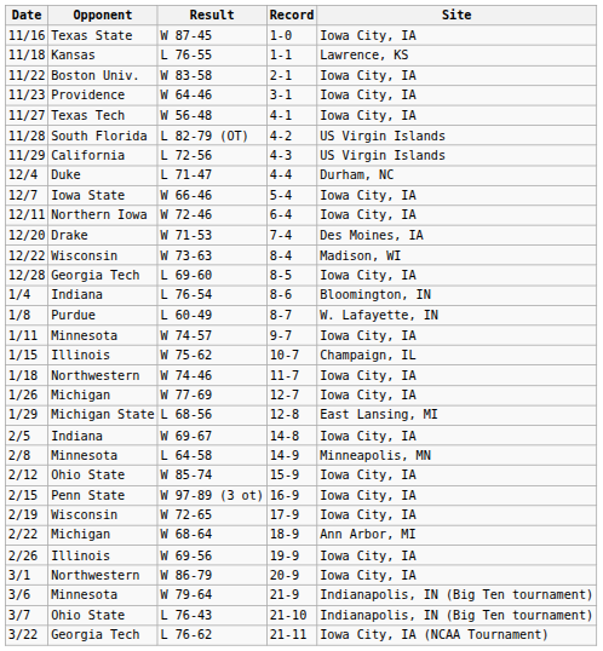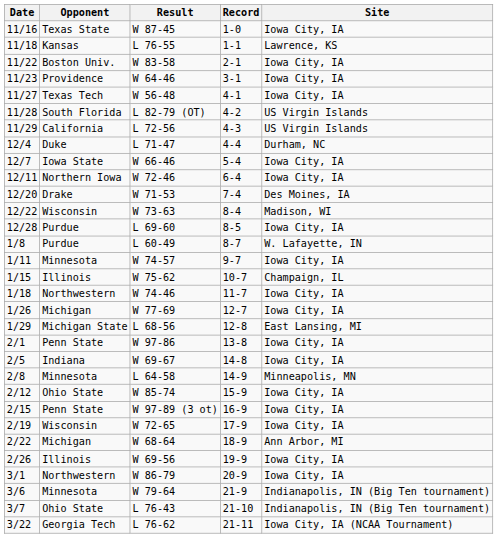 <table class="wikitable">
 <tr>
 <th>Date</th>
 <th>Opponent</th>
 <th>Result</th>
 <th>Record</th>
 <th>Site</th>
 </tr>
 <tr>
 <td>11/16</td>
 <td>Texas State</td>
 <td>W 87-45</td>
 <td>1-0</td>
 <td>Iowa City, IA</td>
 </tr>
 <tr>
 <td>11/18</td>
 <td>Kansas</td>
 <td>L 76-55</td>
 <td>1-1</td>
 <td>Lawrence, KS</td>
 </tr>
 <tr>
 <td>11/22</td>
 <td>Boston Univ.</td>
 <td>W 83-58</td>
 <td>2-1</td>
 <td>Iowa City, IA</td>
 </tr>
 <tr>
 <td>11/23</td>
 <td>Providence</td>
 <td>W 64-46</td>
 <td>3-1</td>
 <td>Iowa City, IA</td>
 </tr>
 <tr>
 <td>11/27</td>
 <td>Texas Tech</td>
 <td>W 56-48</td>
 <td>4-1</td>
 <td>Iowa City, IA</td>
 </tr>
 <tr>
 <td>11/28</td>
 <td>South Florida</td>
 <td>L 82-79 (OT)</td>
 <td>4-2</td>
 <td>US Virgin Islands</td>
 </tr>
 <tr>
 <td>11/29</td>
 <td>California</td>
 <td>L 72-56</td>
 <td>4-3</td>
 <td>US Virgin Islands</td>
 </tr>
 <tr>
 <td>12/4</td>
 <td>Duke</td>
 <td>L 71-47</td>
 <td>4-4</td>
 <td>Durham, NC</td>
 </tr>
 <tr>
 <td>12/7</td>
 <td>Iowa State</td>
 <td>W 66-46</td>
 <td>5-4</td>
 <td>Iowa City, IA</td>
 </tr>
 <tr>
 <td>12/11</td>
 <td>Northern Iowa</td>
 <td>W 72-46</td>
 <td>6-4</td>
 <td>Iowa City, IA</td>
 </tr>
 <tr>
 <td>12/20</td>
 <td>Drake</td>
 <td>W 71-53</td>
 <td>7-4</td>
 <td>Des Moines, IA</td>
 </tr>
 <tr>
 <td>12/22</td>
 <td>Wisconsin</td>
 <td>W 73-63</td>
 <td>8-4</td>
 <td>Madison, WI</td>
 </tr>
 <tr>
 <td>12/28</td>
-<td>Georgia Tech</td>
+<td>Purdue</td>
 <td>L 69-60</td>
 <td>8-5</td>
 <td>Iowa City, IA</td>
-</tr>
-<tr>
-<td>1/4</td>
-<td>Indiana</td>
-<td>L 76-54</td>
-<td>8-6</td>
-<td>Bloomington, IN</td>
 </tr>
 <tr>
 <td>1/8</td>
 <td>Purdue</td>
 <td>L 60-49</td>
 <td>8-7</td>
 <td>W. Lafayette, IN</td>
 </tr>
 <tr>
 <td>1/11</td>
 <td>Minnesota</td>
 <td>W 74-57</td>
 <td>9-7</td>
 <td>Iowa City, IA</td>
 </tr>
 <tr>
 <td>1/15</td>
 <td>Illinois</td>
 <td>W 75-62</td>
 <td>10-7</td>
 <td>Champaign, IL</td>
 </tr>
 <tr>
 <td>1/18</td>
 <td>Northwestern</td>
 <td>W 74-46</td>
 <td>11-7</td>
 <td>Iowa City, IA</td>
 </tr>
 <tr>
 <td>1/26</td>
 <td>Michigan</td>
 <td>W 77-69</td>
 <td>12-7</td>
 <td>Iowa City, IA</td>
 </tr>
 <tr>
 <td>1/29</td>
 <td>Michigan State</td>
 <td>L 68-56</td>
 <td>12-8</td>
 <td>East Lansing, MI</td>
+</tr>
+<tr>
+<td>2/1</td>
+<td>Penn State</td>
+<td>W 97-86</td>
+<td>13-8</td>
+<td>Iowa City, IA</td>
 </tr>
 <tr>
 <td>2/5</td>
 <td>Indiana</td>
 <td>W 69-67</td>
 <td>14-8</td>
 <td>Iowa City, IA</td>
 </tr>
 <tr>
 <td>2/8</td>
 <td>Minnesota</td>
 <td>L 64-58</td>
 <td>14-9</td>
 <td>Minneapolis, MN</td>
 </tr>
 <tr>
 <td>2/12</td>
 <td>Ohio State</td>
 <td>W 85-74</td>
 <td>15-9</td>
 <td>Iowa City, IA</td>
 </tr>
 <tr>
 <td>2/15</td>
 <td>Penn State</td>
 <td>W 97-89 (3 ot)</td>
 <td>16-9</td>
 <td>Iowa City, IA</td>
 </tr>
 <tr>
 <td>2/19</td>
 <td>Wisconsin</td>
 <td>W 72-65</td>
 <td>17-9</td>
 <td>Iowa City, IA</td>
 </tr>
 <tr>
 <td>2/22</td>
 <td>Michigan</td>
 <td>W 68-64</td>
 <td>18-9</td>
 <td>Ann Arbor, MI</td>
 </tr>
 <tr>
 <td>2/26</td>
 <td>Illinois</td>
 <td>W 69-56</td>
 <td>19-9</td>
 <td>Iowa City, IA</td>
 </tr>
 <tr>
 <td>3/1</td>
 <td>Northwestern</td>
 <td>W 86-79</td>
 <td>20-9</td>
 <td>Iowa City, IA</td>
 </tr>
 <tr>
 <td>3/6</td>
 <td>Minnesota</td>
 <td>W 79-64</td>
 <td>21-9</td>
 <td>Indianapolis, IN (Big Ten tournament)</td>
 </tr>
 <tr>
 <td>3/7</td>
 <td>Ohio State</td>
 <td>L 76-43</td>
 <td>21-10</td>
 <td>Indianapolis, IN (Big Ten tournament)</td>
 </tr>
 <tr>
 <td>3/22</td>
 <td>Georgia Tech</td>
 <td>L 76-62</td>
 <td>21-11</td>
 <td>Iowa City, IA (NCAA Tournament)</td>
 </tr>
 </table>
